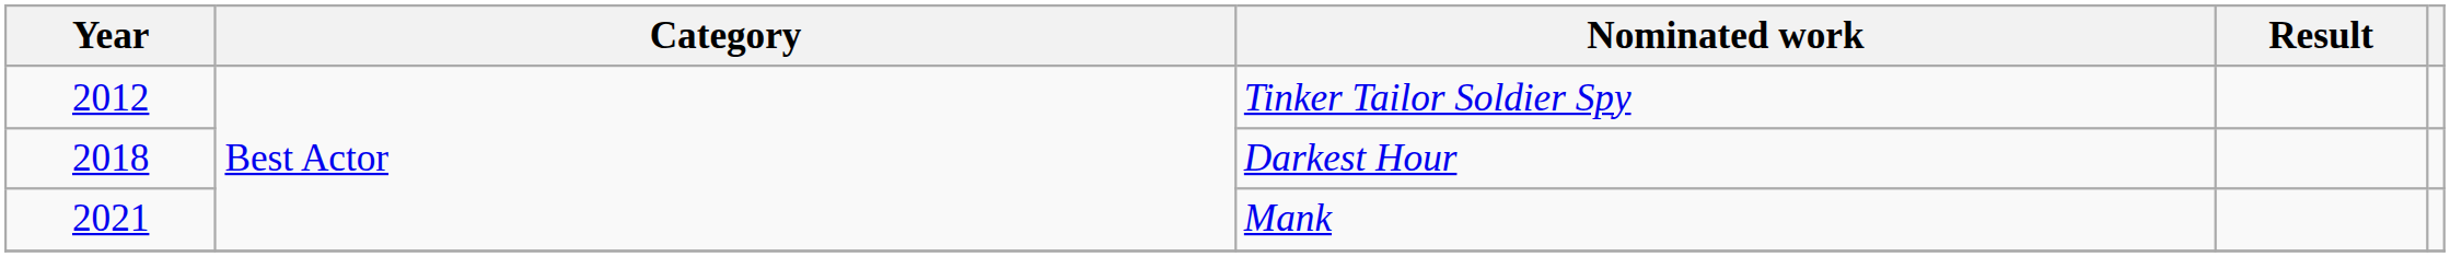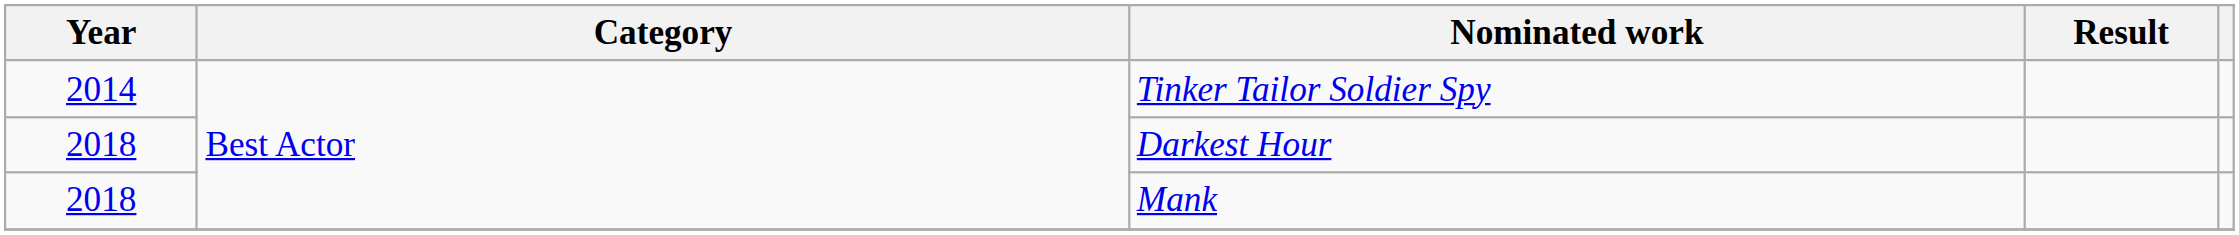 <table class=wikitable>
 <tr>
 <th scope="col" style="width:5em;">Year</th>
 <th scope="col" style="width:26em;">Category</th>
 <th scope="col" style="width:25em;">Nominated work</th>
 <th scope="col" style="width:5em;">Result</th>
 <th></th>
 </tr>
 <tr>
-<td style="text-align:center;"><a href='#'>2012</a></td>
+<td style="text-align:center;"><a href='#'>2014</a></td>
 <td rowspan="3"><a href='#'>Best Actor</a></td>
 <td><em><a href='#'>Tinker Tailor Soldier Spy</a></em></td>
 <td></td>
 <td style="text-align:center;"></td>
 </tr>
 <tr>
 <td style="text-align:center;"><a href='#'>2018</a></td>
 <td><em><a href='#'>Darkest Hour</a></em></td>
 <td></td>
 <td style="text-align:center;"></td>
 </tr>
 <tr>
-<td style="text-align:center;"><a href='#'>2021</a></td>
+<td style="text-align:center;"><a href='#'>2018</a></td>
 <td><em><a href='#'>Mank</a></em></td>
 <td></td>
 <td style="text-align:center;"></td>
 </tr>
 <tr>
 </tr>
 </table>
